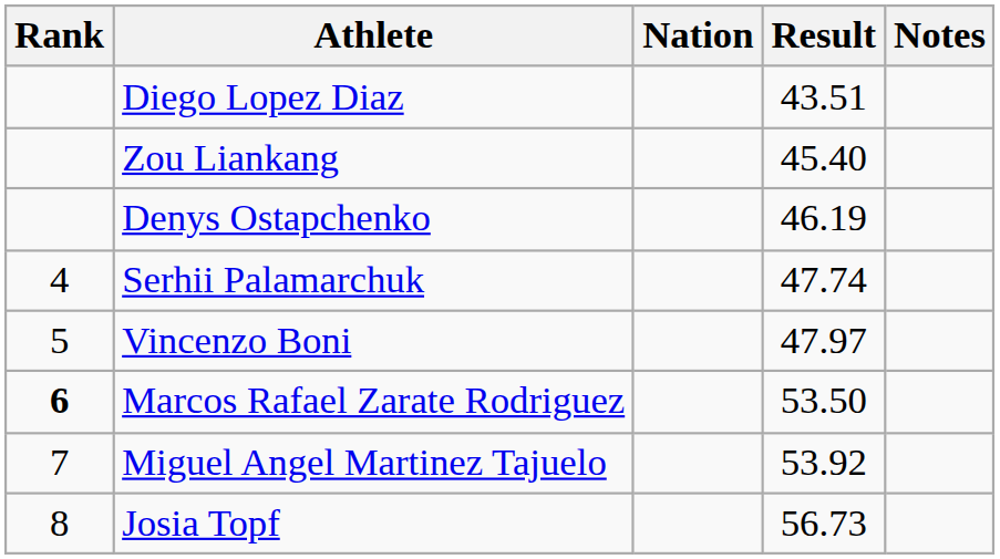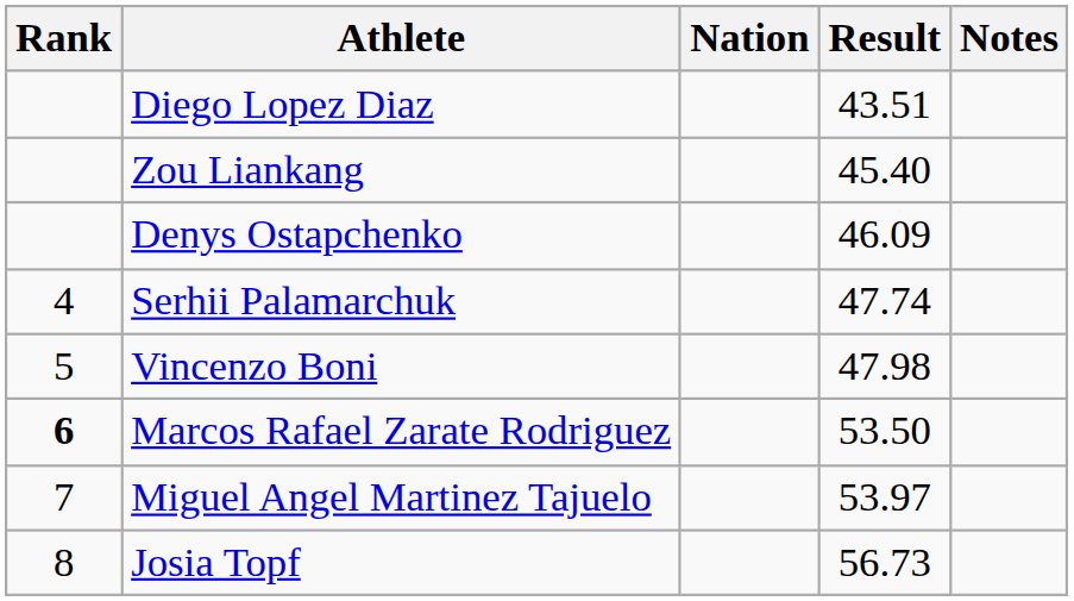 <table class="wikitable sortable" style="text-align:center">
 <tr>
 <th>Rank</th>
 <th>Athlete</th>
 <th>Nation</th>
 <th>Result</th>
 <th>Notes</th>
 </tr>
 <tr>
 <td></td>
 <td align=left><a href='#'>Diego Lopez Diaz</a></td>
 <td align=left></td>
 <td>43.51</td>
 <td></td>
 </tr>
 <tr>
 <td></td>
 <td align=left><a href='#'>Zou Liankang</a></td>
 <td align=left></td>
 <td>45.40</td>
 <td></td>
 </tr>
 <tr>
 <td></td>
 <td align=left><a href='#'>Denys Ostapchenko</a></td>
 <td align=left></td>
-<td>46.19</td>
+<td>46.09</td>
 <td></td>
 </tr>
 <tr>
 <td>4</td>
 <td align=left><a href='#'>Serhii Palamarchuk</a></td>
 <td align=left></td>
 <td>47.74</td>
 <td></td>
 </tr>
 <tr>
 <td>5</td>
 <td align=left><a href='#'>Vincenzo Boni</a></td>
 <td align=left></td>
-<td>47.97</td>
+<td>47.98</td>
 <td></td>
 </tr>
 <tr>
 <td><strong>6</strong></td>
 <td align=left><a href='#'>Marcos Rafael Zarate Rodriguez</a></td>
 <td align=left></td>
 <td>53.50</td>
 <td></td>
 </tr>
 <tr>
 <td>7</td>
 <td align=left><a href='#'>Miguel Angel Martinez Tajuelo</a></td>
 <td align=left></td>
-<td>53.92</td>
+<td>53.97</td>
 <td></td>
 </tr>
 <tr>
 <td>8</td>
 <td align=left><a href='#'>Josia Topf</a></td>
 <td align=left></td>
 <td>56.73</td>
 <td></td>
 </tr>
 </table>
